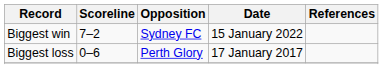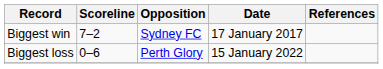 <table class="wikitable">
 <tr>
 <th>Record</th>
 <th>Scoreline</th>
 <th>Opposition</th>
 <th>Date</th>
 <th>References</th>
 </tr>
 <tr>
 <td>Biggest win</td>
 <td>7–2</td>
 <td><a href='#'>Sydney FC</a></td>
-<td>15 January 2022</td>
+<td>17 January 2017</td>
 <td></td>
 </tr>
 <tr>
 <td>Biggest loss</td>
 <td>0–6</td>
 <td><a href='#'>Perth Glory</a></td>
-<td>17 January 2017</td>
+<td>15 January 2022</td>
 <td></td>
 </tr>
 <tr>
 </tr>
 <tr>
 </tr>
 </table>
